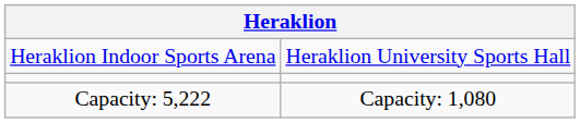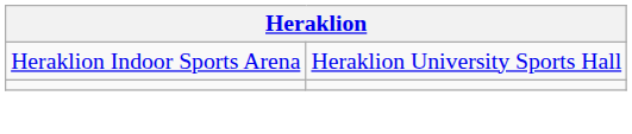 <table class="wikitable" style="text-align:center;">
 <tr>
 <th colspan=2><a href='#'>Heraklion</a></th>
 </tr>
 <tr>
 <td><a href='#'>Heraklion Indoor Sports Arena</a></td>
 <td><a href='#'>Heraklion University Sports Hall</a></td>
 </tr>
 <tr>
 <td></td>
 <td></td>
 </tr>
-<tr>
-<td>Capacity: 5,222</td>
-<td>Capacity: 1,080</td>
-</tr>
 </table>
